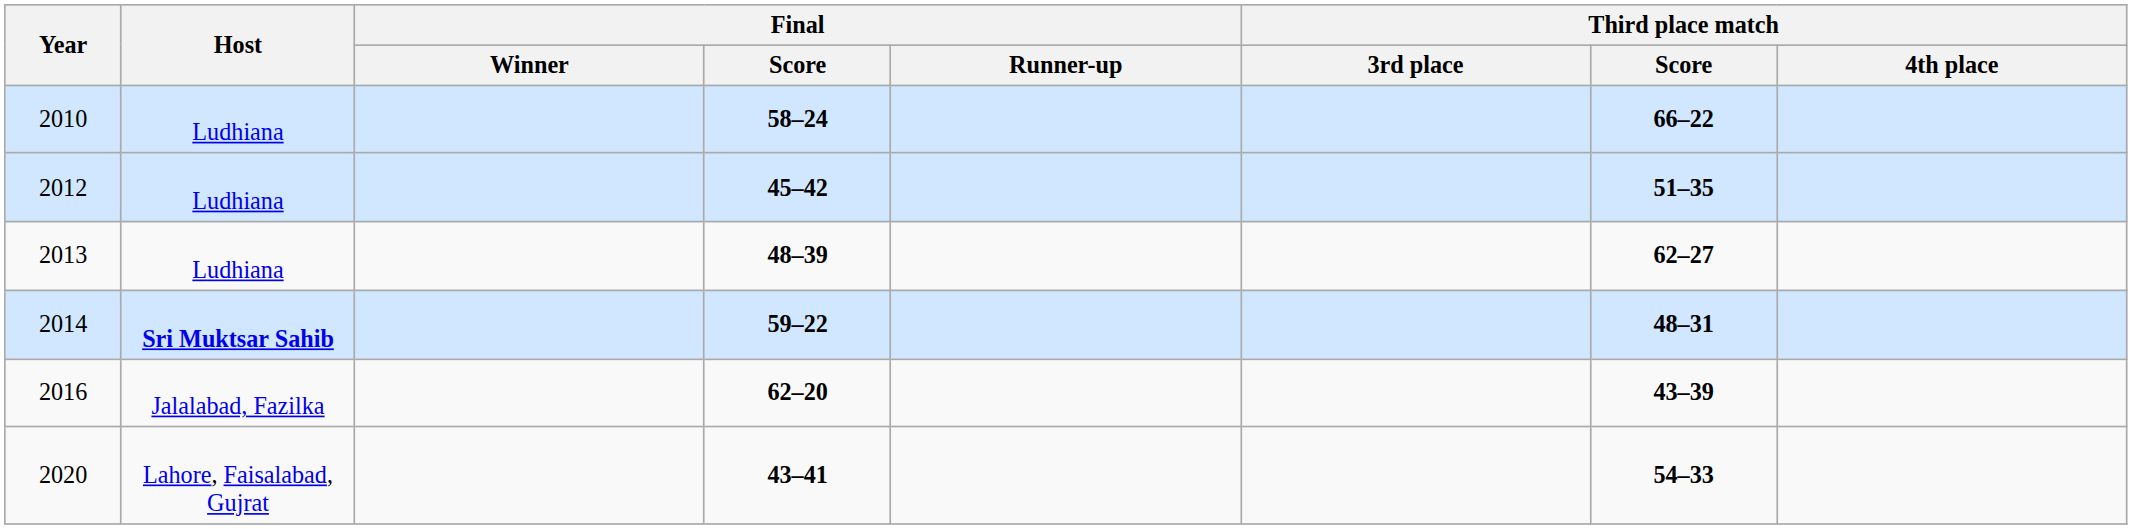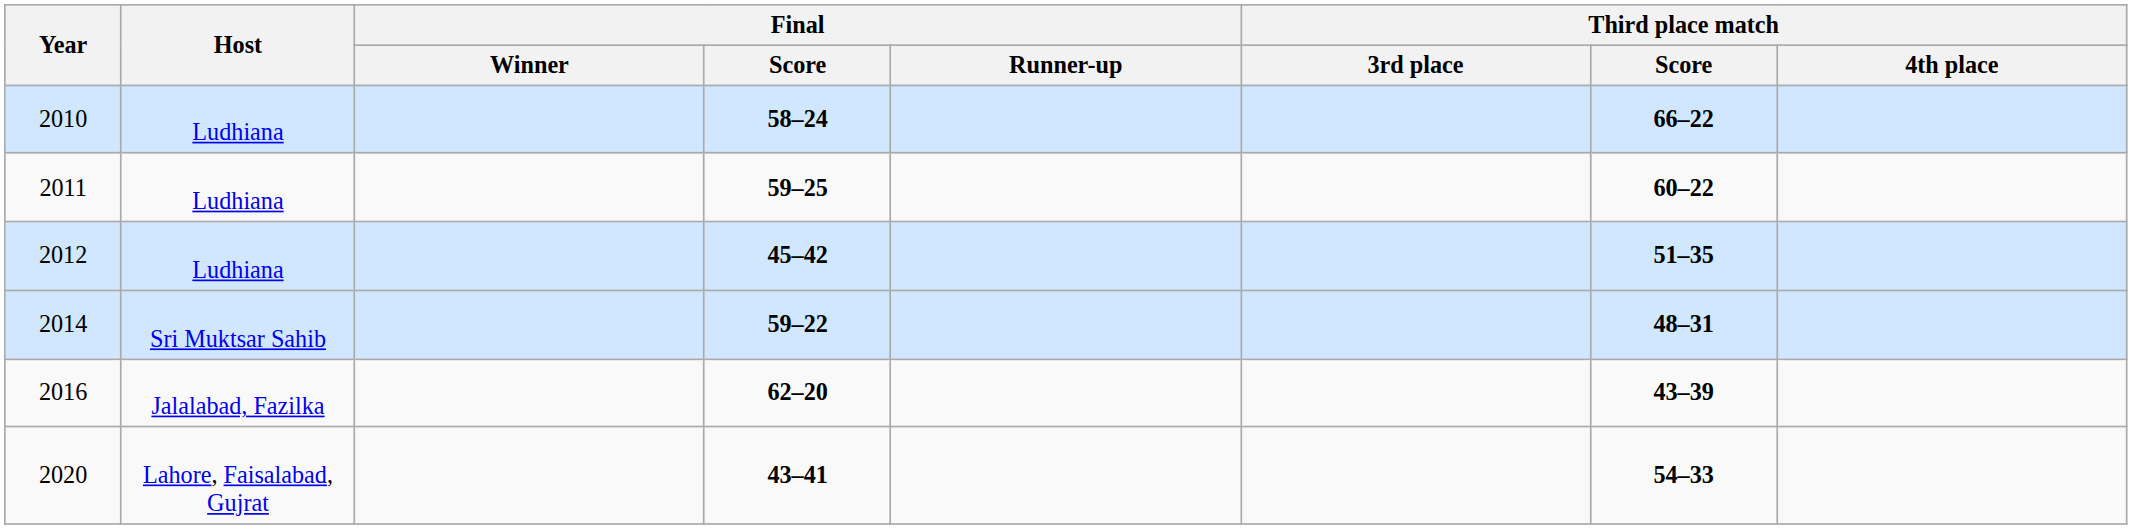 <table class="wikitable" style="font-size:90%; width: 100%; text-align: center;">
 <tr>
 <th rowspan=2 width=5%>Year</th>
 <th rowspan=2 width=10%>Host</th>
 <th colspan=3>Final</th>
 <th colspan=3>Third place match</th>
 </tr>
 <tr>
 <th width=15%>Winner</th>
 <th width=8%>Score</th>
 <th width=15%>Runner-up</th>
 <th width=15%>3rd place</th>
 <th width=8%>Score</th>
 <th width=15%>4th place</th>
 </tr>
 <tr bgcolor=#D0E7FF>
 <td>2010<br></td>
 <td><br><a href='#'>Ludhiana</a></td>
 <td></td>
 <td><strong>58–24</strong></td>
 <td></td>
 <td></td>
 <td><strong>66–22</strong></td>
 <td></td>
 </tr>
+<tr>
+<td>2011<br></td>
+<td><br><a href='#'>Ludhiana</a></td>
+<td></td>
+<td><strong>59–25</strong></td>
+<td></td>
+<td></td>
+<td><strong>60–22</strong></td>
+<td></td>
+</tr>
 <tr bgcolor=#D0E7FF>
 <td>2012<br></td>
 <td><br><a href='#'>Ludhiana</a></td>
 <td></td>
 <td><strong>45–42</strong></td>
 <td></td>
 <td></td>
 <td><strong>51–35</strong></td>
 <td></td>
 </tr>
-<tr>
-<td>2013<br></td>
-<td><br><a href='#'>Ludhiana</a></td>
-<td></td>
-<td><strong>48–39</strong></td>
-<td></td>
-<td></td>
-<td><strong>62–27</strong></td>
-<td></td>
-</tr>
 <tr bgcolor=#D0E7FF>
 <td>2014<br></td>
-<td><strong><br><a href='#'>Sri Muktsar Sahib</a></strong></td>
+<td><br><a href='#'>Sri Muktsar Sahib</a></td>
 <td></td>
 <td><strong>59–22</strong></td>
 <td></td>
 <td></td>
 <td><strong>48–31</strong></td>
 <td></td>
 </tr>
 <tr>
 <td>2016<br></td>
 <td><br><a href='#'>Jalalabad, Fazilka</a></td>
 <td></td>
 <td><strong>62–20</strong></td>
 <td></td>
 <td></td>
 <td><strong>43–39</strong></td>
 <td></td>
 </tr>
 <tr>
 <td>2020<br></td>
 <td><br><a href='#'>Lahore</a>, <a href='#'>Faisalabad</a>, <a href='#'>Gujrat</a></td>
 <td></td>
 <td><strong>43–41</strong></td>
 <td></td>
 <td></td>
 <td><strong>54–33</strong></td>
 <td></td>
 </tr>
 </table>
